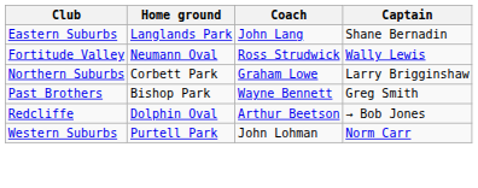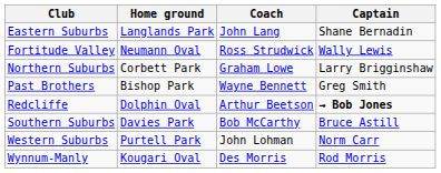 <table class="wikitable sortable">
 <tr>
 <th>Club</th>
 <th>Home ground</th>
 <th>Coach</th>
 <th>Captain</th>
 </tr>
 <tr>
 <td> <a href='#'>Eastern Suburbs</a></td>
 <td><a href='#'>Langlands Park</a></td>
 <td><a href='#'>John Lang</a></td>
 <td>Shane Bernadin</td>
 </tr>
 <tr>
 <td> <a href='#'>Fortitude Valley</a></td>
 <td><a href='#'>Neumann Oval</a></td>
 <td><a href='#'>Ross Strudwick</a></td>
 <td><a href='#'>Wally Lewis</a></td>
 </tr>
 <tr>
 <td> <a href='#'>Northern Suburbs</a></td>
 <td>Corbett Park</td>
 <td><a href='#'>Graham Lowe</a></td>
 <td>Larry Brigginshaw</td>
 </tr>
 <tr>
 <td> <a href='#'>Past Brothers</a></td>
 <td>Bishop Park</td>
 <td><a href='#'>Wayne Bennett</a></td>
 <td>Greg Smith</td>
 </tr>
 <tr>
 <td> <a href='#'>Redcliffe</a></td>
 <td><a href='#'>Dolphin Oval</a></td>
 <td><a href='#'>Arthur Beetson</a></td>
-<td> → Bob Jones</td>
+<td><strong> → Bob Jones</strong></td>
+</tr>
+<tr>
+<td> <a href='#'>Southern Suburbs</a></td>
+<td><a href='#'>Davies Park</a></td>
+<td><a href='#'>Bob McCarthy</a></td>
+<td><a href='#'>Bruce Astill</a></td>
 </tr>
 <tr>
 <td> <a href='#'>Western Suburbs</a></td>
 <td><a href='#'>Purtell Park</a></td>
 <td>John Lohman</td>
 <td><a href='#'>Norm Carr</a></td>
 </tr>
+<tr>
+<td> <a href='#'>Wynnum-Manly</a></td>
+<td><a href='#'>Kougari Oval</a></td>
+<td><a href='#'>Des Morris</a></td>
+<td><a href='#'>Rod Morris</a></td>
+</tr>
 </table>
